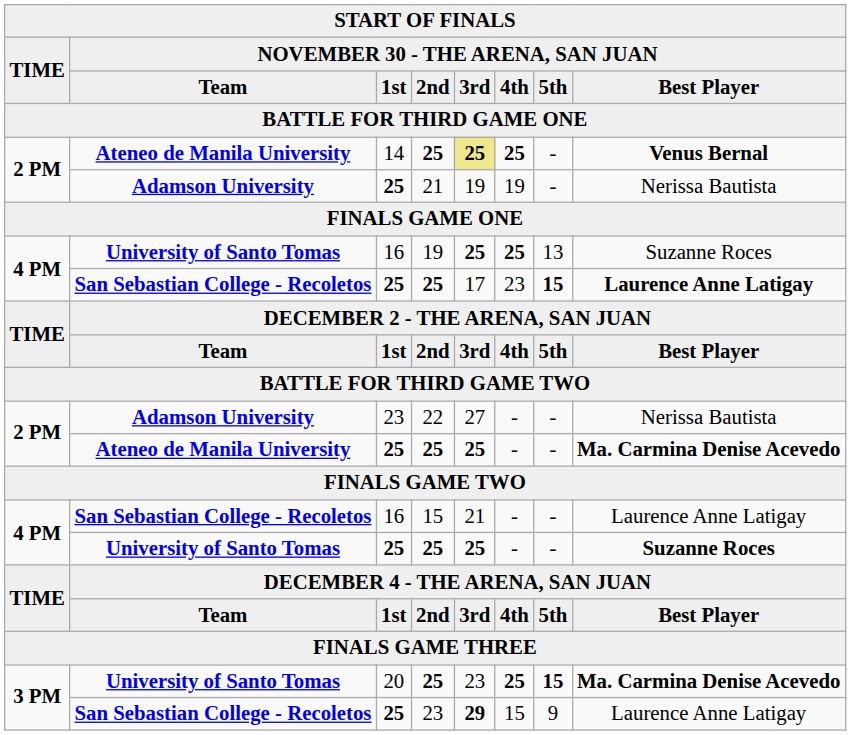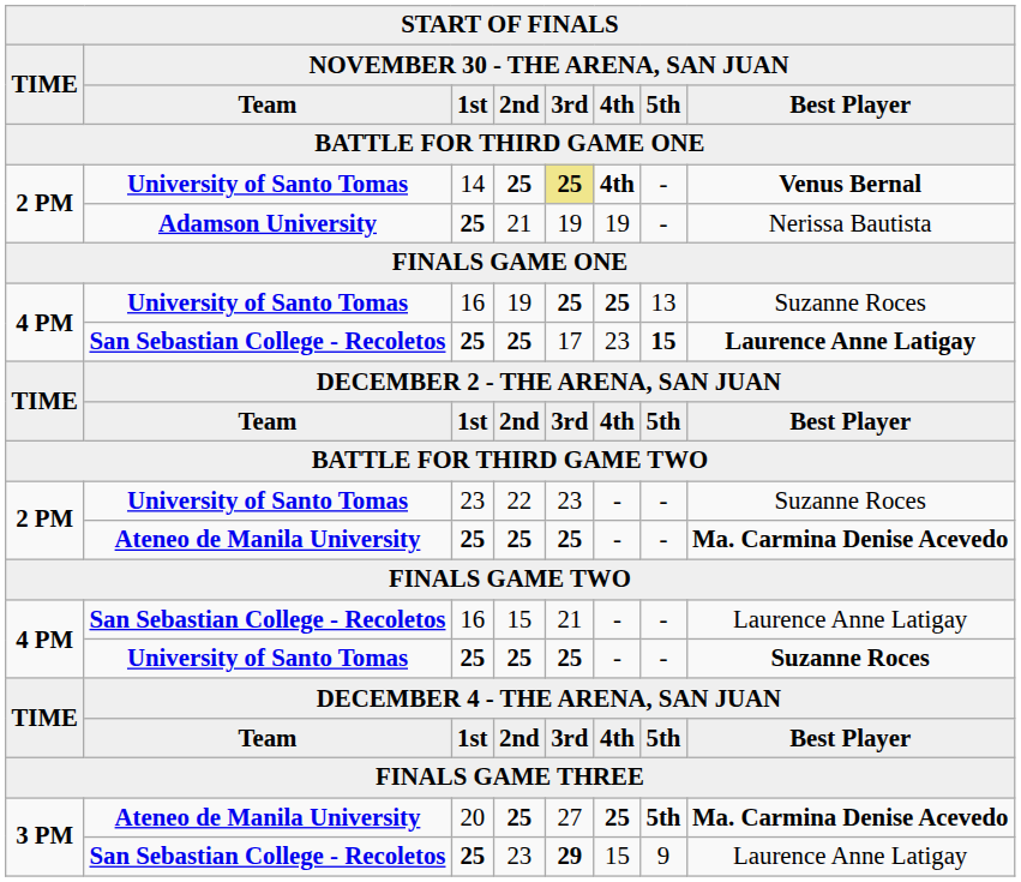 <table class="wikitable" style="text-align: center">
 <tr style="background:#efefef;">
 <td colspan=8><strong>START OF FINALS</strong></td>
 </tr>
 <tr style="background:#efefef;">
 <td rowspan=2><strong>TIME</strong></td>
 <td colspan=7><strong>NOVEMBER 30 - THE ARENA, SAN JUAN</strong></td>
 </tr>
 <tr style="background:#efefef;">
 <td><strong>Team</strong></td>
 <td><strong>1st</strong></td>
 <td><strong>2nd</strong></td>
 <td><strong>3rd</strong></td>
 <td><strong>4th</strong></td>
 <td><strong>5th</strong></td>
 <td><strong>Best Player</strong></td>
 </tr>
 <tr style="background:#efefef;">
 <td colspan=8><strong>BATTLE FOR THIRD GAME ONE</strong></td>
 </tr>
 <tr>
 <td rowspan=2><strong>2 PM</strong></td>
-<td><strong><a href='#'>Ateneo de Manila University</a></strong></td>
+<td><strong><a href='#'>University of Santo Tomas</a></strong></td>
 <td>14</td>
 <td><strong>25</strong></td>
 <td style="background: khaki;"><strong>25</strong></td>
-<td><strong>25</strong></td>
+<td><strong>4th</strong></td>
 <td>-</td>
 <td><strong>Venus Bernal</strong></td>
 </tr>
 <tr>
 <td><strong><a href='#'>Adamson University</a></strong></td>
 <td><strong>25</strong></td>
 <td>21</td>
 <td>19</td>
 <td>19</td>
 <td>-</td>
 <td>Nerissa Bautista</td>
 </tr>
 <tr style="background:#efefef;">
 <td colspan=8><strong>FINALS GAME ONE</strong></td>
 </tr>
 <tr>
 <td rowspan=2><strong>4 PM</strong></td>
 <td><strong><a href='#'>University of Santo Tomas</a></strong></td>
 <td>16</td>
 <td>19</td>
 <td><strong>25</strong></td>
 <td><strong>25</strong></td>
 <td>13</td>
 <td>Suzanne Roces</td>
 </tr>
 <tr>
 <td><strong><a href='#'>San Sebastian College - Recoletos</a></strong></td>
 <td><strong>25</strong></td>
 <td><strong>25</strong></td>
 <td>17</td>
 <td>23</td>
 <td><strong>15</strong></td>
 <td><strong>Laurence Anne Latigay</strong></td>
 </tr>
 <tr style="background:#efefef;">
 <td rowspan=2><strong>TIME</strong></td>
 <td colspan=7><strong>DECEMBER 2 - THE ARENA, SAN JUAN</strong></td>
 </tr>
 <tr style="background:#efefef;">
 <td><strong>Team</strong></td>
 <td><strong>1st</strong></td>
 <td><strong>2nd</strong></td>
 <td><strong>3rd</strong></td>
 <td><strong>4th</strong></td>
 <td><strong>5th</strong></td>
 <td><strong>Best Player</strong></td>
 </tr>
 <tr style="background:#efefef;">
 <td colspan=8><strong>BATTLE FOR THIRD GAME TWO</strong></td>
 </tr>
 <tr>
 <td rowspan=2><strong>2 PM</strong></td>
-<td><strong><a href='#'>Adamson University</a></strong></td>
+<td><strong><a href='#'>University of Santo Tomas</a></strong></td>
 <td>23</td>
 <td>22</td>
-<td>27</td>
+<td>23</td>
 <td>-</td>
 <td>-</td>
-<td>Nerissa Bautista</td>
+<td>Suzanne Roces</td>
 </tr>
 <tr>
 <td><strong><a href='#'>Ateneo de Manila University</a></strong></td>
 <td><strong>25</strong></td>
 <td><strong>25</strong></td>
 <td><strong>25</strong></td>
 <td>-</td>
 <td>-</td>
 <td><strong>Ma. Carmina Denise Acevedo</strong></td>
 </tr>
 <tr style="background:#efefef;">
 <td colspan=8><strong>FINALS GAME TWO</strong></td>
 </tr>
 <tr>
 <td rowspan=2><strong>4 PM</strong></td>
 <td><strong><a href='#'>San Sebastian College - Recoletos</a></strong></td>
 <td>16</td>
 <td>15</td>
 <td>21</td>
 <td>-</td>
 <td>-</td>
 <td>Laurence Anne Latigay</td>
 </tr>
 <tr>
 <td><strong><a href='#'>University of Santo Tomas</a></strong></td>
 <td><strong>25</strong></td>
 <td><strong>25</strong></td>
 <td><strong>25</strong></td>
 <td>-</td>
 <td>-</td>
 <td><strong>Suzanne Roces</strong></td>
 </tr>
 <tr style="background:#efefef;">
 <td rowspan=2><strong>TIME</strong></td>
 <td colspan=7><strong>DECEMBER 4 - THE ARENA, SAN JUAN</strong></td>
 </tr>
 <tr style="background:#efefef;">
 <td><strong>Team</strong></td>
 <td><strong>1st</strong></td>
 <td><strong>2nd</strong></td>
 <td><strong>3rd</strong></td>
 <td><strong>4th</strong></td>
 <td><strong>5th</strong></td>
 <td><strong>Best Player</strong></td>
 </tr>
 <tr style="background:#efefef;">
 <td colspan=8><strong>FINALS GAME THREE</strong></td>
 </tr>
 <tr>
 <td rowspan=2><strong>3 PM</strong></td>
-<td><strong><a href='#'>University of Santo Tomas</a></strong></td>
+<td><strong><a href='#'>Ateneo de Manila University</a></strong></td>
 <td>20</td>
 <td><strong>25</strong></td>
-<td>23</td>
+<td>27</td>
 <td><strong>25</strong></td>
-<td><strong>15</strong></td>
+<td><strong>5th</strong></td>
 <td><strong>Ma. Carmina Denise Acevedo</strong></td>
 </tr>
 <tr>
 <td><strong><a href='#'>San Sebastian College - Recoletos</a></strong></td>
 <td><strong>25</strong></td>
 <td>23</td>
 <td><strong>29</strong></td>
 <td>15</td>
 <td>9</td>
 <td>Laurence Anne Latigay</td>
 </tr>
 </table>
